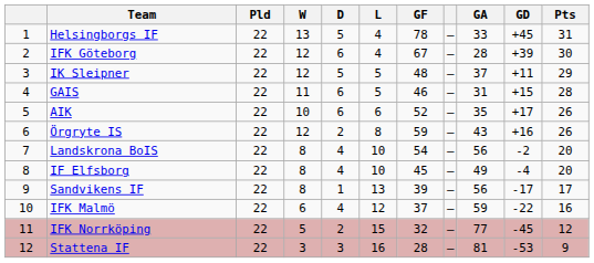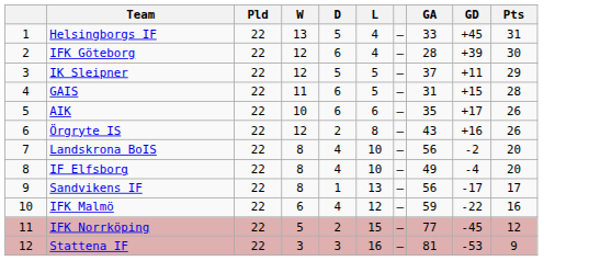 <table class="wikitable" style="text-align: center;">
 <tr>
 <th style="width: 40px;"></th>
 <th style="width: 200px;">Team</th>
 <th style="width: 45px;">Pld</th>
 <th style="width: 35px;">W</th>
 <th style="width: 35px;">D</th>
 <th style="width: 35px;">L</th>
-<th style="width: 45px;">GF</th>
 <th></th>
 <th style="width: 45px;">GA</th>
 <th style="width: 35px;">GD</th>
 <th style="width: 45px;">Pts</th>
 </tr>
 <tr>
 <td>1</td>
 <td style="text-align: left;"><a href='#'>Helsingborgs IF</a></td>
 <td>22</td>
 <td>13</td>
 <td>5</td>
 <td>4</td>
-<td>78</td>
 <td>–</td>
 <td>33</td>
 <td>+45</td>
 <td>31</td>
 </tr>
 <tr>
 <td>2</td>
 <td style="text-align: left;"><a href='#'>IFK Göteborg</a></td>
 <td>22</td>
 <td>12</td>
 <td>6</td>
 <td>4</td>
-<td>67</td>
 <td>–</td>
 <td>28</td>
 <td>+39</td>
 <td>30</td>
 </tr>
 <tr>
 <td>3</td>
 <td style="text-align: left;"><a href='#'>IK Sleipner</a></td>
 <td>22</td>
 <td>12</td>
 <td>5</td>
 <td>5</td>
-<td>48</td>
 <td>–</td>
 <td>37</td>
 <td>+11</td>
 <td>29</td>
 </tr>
 <tr>
 <td>4</td>
 <td style="text-align: left;"><a href='#'>GAIS</a></td>
 <td>22</td>
 <td>11</td>
 <td>6</td>
 <td>5</td>
-<td>46</td>
 <td>–</td>
 <td>31</td>
 <td>+15</td>
 <td>28</td>
 </tr>
 <tr>
 <td>5</td>
 <td style="text-align: left;"><a href='#'>AIK</a></td>
 <td>22</td>
 <td>10</td>
 <td>6</td>
 <td>6</td>
-<td>52</td>
 <td>–</td>
 <td>35</td>
 <td>+17</td>
 <td>26</td>
 </tr>
 <tr>
 <td>6</td>
 <td style="text-align: left;"><a href='#'>Örgryte IS</a></td>
 <td>22</td>
 <td>12</td>
 <td>2</td>
 <td>8</td>
-<td>59</td>
 <td>–</td>
 <td>43</td>
 <td>+16</td>
 <td>26</td>
 </tr>
 <tr>
 <td>7</td>
 <td style="text-align: left;"><a href='#'>Landskrona BoIS</a></td>
 <td>22</td>
 <td>8</td>
 <td>4</td>
 <td>10</td>
-<td>54</td>
 <td>–</td>
 <td>56</td>
 <td>-2</td>
 <td>20</td>
 </tr>
 <tr>
 <td>8</td>
 <td style="text-align: left;"><a href='#'>IF Elfsborg</a></td>
 <td>22</td>
 <td>8</td>
 <td>4</td>
 <td>10</td>
-<td>45</td>
 <td>–</td>
 <td>49</td>
 <td>-4</td>
 <td>20</td>
 </tr>
 <tr>
 <td>9</td>
 <td style="text-align: left;"><a href='#'>Sandvikens IF</a></td>
 <td>22</td>
 <td>8</td>
 <td>1</td>
 <td>13</td>
-<td>39</td>
 <td>–</td>
 <td>56</td>
 <td>-17</td>
 <td>17</td>
 </tr>
 <tr>
 <td>10</td>
 <td style="text-align: left;"><a href='#'>IFK Malmö</a></td>
 <td>22</td>
 <td>6</td>
 <td>4</td>
 <td>12</td>
-<td>37</td>
 <td>–</td>
 <td>59</td>
 <td>-22</td>
 <td>16</td>
 </tr>
 <tr style="background: #deb0b0">
 <td>11</td>
 <td style="text-align: left;"><a href='#'>IFK Norrköping</a></td>
 <td>22</td>
 <td>5</td>
 <td>2</td>
 <td>15</td>
-<td>32</td>
 <td>–</td>
 <td>77</td>
 <td>-45</td>
 <td>12</td>
 </tr>
 <tr style="background: #deb0b0">
 <td>12</td>
 <td style="text-align: left;"><a href='#'>Stattena IF</a></td>
 <td>22</td>
 <td>3</td>
 <td>3</td>
 <td>16</td>
-<td>28</td>
 <td>–</td>
 <td>81</td>
 <td>-53</td>
 <td>9</td>
 </tr>
 </table>
